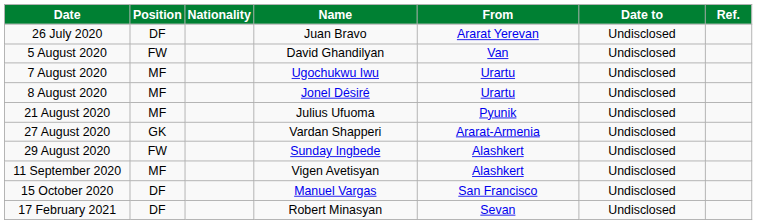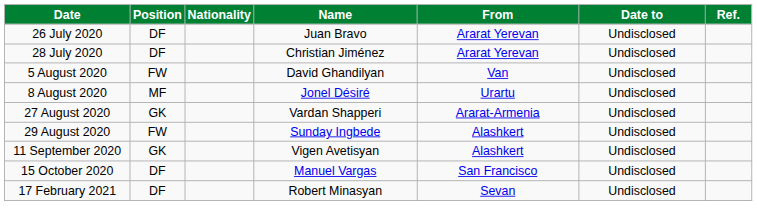 <table class="wikitable"  style="text-align:center; font-size:90%; ">
 <tr>
 <th style="background:#008033; color:white; width:150px;">Date</th>
 <th style="background:#008033; color:white; width:50px;">Position</th>
 <th style="background:#008033; color:white; width:50px;">Nationality</th>
 <th style="background:#008033; color:white; width:200px;">Name</th>
 <th style="background:#008033; color:white; width:200px;">From</th>
 <th style="background:#008033; color:white; width:150px;">Date to</th>
 <th style="background:#008033; color:white; width:50px;">Ref.</th>
 </tr>
 <tr>
 <td>26 July 2020</td>
 <td>DF</td>
 <td></td>
 <td>Juan Bravo</td>
 <td><a href='#'>Ararat Yerevan</a></td>
 <td>Undisclosed</td>
 <td></td>
 </tr>
 <tr>
+<td>28 July 2020</td>
+<td>DF</td>
+<td></td>
+<td>Christian Jiménez</td>
+<td><a href='#'>Ararat Yerevan</a></td>
+<td>Undisclosed</td>
+<td></td>
+</tr>
+<tr>
 <td>5 August 2020</td>
 <td>FW</td>
 <td></td>
 <td>David Ghandilyan</td>
 <td><a href='#'>Van</a></td>
 <td>Undisclosed</td>
 <td></td>
 </tr>
 <tr>
-<td>7 August 2020</td>
-<td>MF</td>
-<td></td>
-<td><a href='#'>Ugochukwu Iwu</a></td>
-<td><a href='#'>Urartu</a></td>
-<td>Undisclosed</td>
-<td></td>
-</tr>
-<tr>
 <td>8 August 2020</td>
 <td>MF</td>
 <td></td>
 <td><a href='#'>Jonel Désiré</a></td>
 <td><a href='#'>Urartu</a></td>
-<td>Undisclosed</td>
-<td></td>
-</tr>
-<tr>
-<td>21 August 2020</td>
-<td>MF</td>
-<td></td>
-<td>Julius Ufuoma</td>
-<td><a href='#'>Pyunik</a></td>
 <td>Undisclosed</td>
 <td></td>
 </tr>
 <tr>
 <td>27 August 2020</td>
 <td>GK</td>
 <td></td>
 <td>Vardan Shapperi</td>
 <td><a href='#'>Ararat-Armenia</a></td>
 <td>Undisclosed</td>
 <td></td>
 </tr>
 <tr>
 <td>29 August 2020</td>
 <td>FW</td>
 <td></td>
 <td><a href='#'>Sunday Ingbede</a></td>
 <td><a href='#'>Alashkert</a></td>
 <td>Undisclosed</td>
 <td></td>
 </tr>
 <tr>
 <td>11 September 2020</td>
-<td>MF</td>
+<td>GK</td>
 <td></td>
 <td>Vigen Avetisyan</td>
 <td><a href='#'>Alashkert</a></td>
 <td>Undisclosed</td>
 <td></td>
 </tr>
 <tr>
 <td>15 October 2020</td>
 <td>DF</td>
 <td></td>
 <td><a href='#'>Manuel Vargas</a></td>
 <td><a href='#'>San Francisco</a></td>
 <td>Undisclosed</td>
 <td></td>
 </tr>
 <tr>
 <td>17 February 2021</td>
 <td>DF</td>
 <td></td>
 <td>Robert Minasyan</td>
 <td><a href='#'>Sevan</a></td>
 <td>Undisclosed</td>
 <td></td>
 </tr>
 </table>
